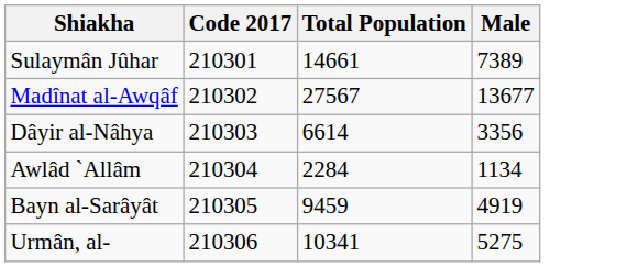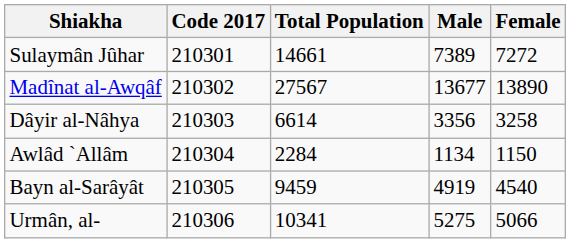 <table class="wikitable">
 <tr>
 <th colspan="1" rowspan="1">Shiakha</th>
 <th colspan="1" rowspan="1">Code 2017</th>
 <th colspan="1" rowspan="1">Total Population</th>
 <th colspan="1" rowspan="1">Male</th>
+<th colspan="1" rowspan="1">Female</th>
 </tr>
 <tr>
 <td>Sulaymân Jûhar</td>
 <td>210301</td>
 <td>14661</td>
 <td>7389</td>
+<td>7272</td>
 </tr>
 <tr>
 <td><a href='#'>Madînat al-Awqâf</a></td>
 <td>210302</td>
 <td>27567</td>
 <td>13677</td>
+<td>13890</td>
 </tr>
 <tr>
 <td>Dâyir al-Nâhya</td>
 <td>210303</td>
 <td>6614</td>
 <td>3356</td>
+<td>3258</td>
 </tr>
 <tr>
 <td>Awlâd `Allâm</td>
 <td>210304</td>
 <td>2284</td>
 <td>1134</td>
+<td>1150</td>
 </tr>
 <tr>
 <td>Bayn al-Sarâyât</td>
 <td>210305</td>
 <td>9459</td>
 <td>4919</td>
+<td>4540</td>
 </tr>
 <tr>
 <td>Urmân, al-</td>
 <td>210306</td>
 <td>10341</td>
 <td>5275</td>
+<td>5066</td>
 </tr>
 </table>
